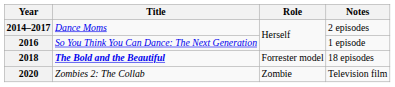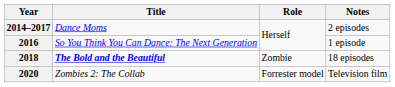 <table class="wikitable plainrowheaders sortable">
 <tr>
 <th scope="col">Year</th>
 <th scope="col">Title</th>
 <th scope="col">Role</th>
 <th class="unsortable">Notes</th>
 </tr>
 <tr>
 <th scope="row">2014–2017</th>
 <td><em><a href='#'>Dance Moms</a></em></td>
 <td rowspan="2">Herself</td>
 <td>2 episodes</td>
 </tr>
 <tr>
 <th scope="row">2016</th>
 <td><em><a href='#'>So You Think You Can Dance: The Next Generation</a></em></td>
 <td>1 episode</td>
 </tr>
 <tr>
 <th scope="row">2018</th>
 <td><strong><em><a href='#'>The Bold and the Beautiful</a></em></strong></td>
-<td>Forrester model</td>
+<td>Zombie</td>
 <td>18 episodes</td>
 </tr>
 <tr>
 <th scope="row">2020</th>
 <td><em>Zombies 2: The Collab</em></td>
-<td>Zombie</td>
+<td>Forrester model</td>
 <td>Television film</td>
 </tr>
 </table>
